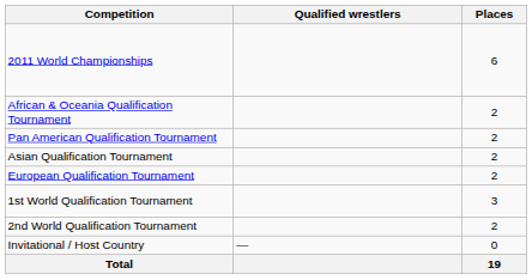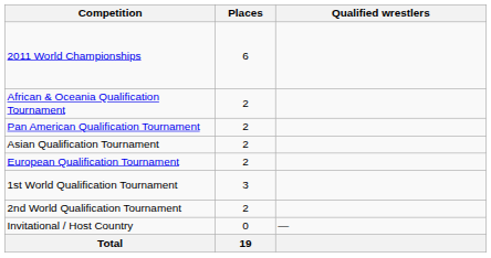 <table class = "wikitable">
 <tr>
 <th width=300>Competition</th>
+<th width=80>Places</th>
 <th width=300>Qualified wrestlers</th>
-<th width=80>Places</th>
 </tr>
 <tr>
 <td><a href='#'>2011 World Championships</a></td>
+<td align="center">6</td>
 <td><br><br><br><br><br></td>
-<td align="center">6</td>
 </tr>
 <tr>
 <td><a href='#'>African & Oceania Qualification Tournament</a></td>
+<td align="center">2</td>
 <td><br></td>
-<td align="center">2</td>
 </tr>
 <tr>
 <td><a href='#'>Pan American Qualification Tournament</a></td>
+<td align="center">2</td>
 <td><br></td>
-<td align="center">2</td>
 </tr>
 <tr>
 <td>Asian Qualification Tournament</td>
+<td align="center">2</td>
 <td><br></td>
-<td align="center">2</td>
 </tr>
 <tr>
 <td><a href='#'>European Qualification Tournament</a></td>
+<td align="center">2</td>
 <td><br></td>
-<td align="center">2</td>
 </tr>
 <tr>
 <td>1st World Qualification Tournament</td>
+<td align="center">3</td>
 <td><br><br></td>
-<td align="center">3</td>
 </tr>
 <tr>
 <td>2nd World Qualification Tournament</td>
+<td align="center">2</td>
 <td><br></td>
-<td align="center">2</td>
 </tr>
 <tr>
 <td>Invitational / Host Country</td>
+<td align="center">0</td>
 <td>—</td>
-<td align="center">0</td>
 </tr>
 <tr>
 <th>Total</th>
+<th>19</th>
 <th></th>
-<th>19</th>
 </tr>
 </table>
